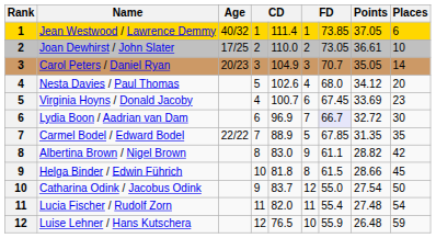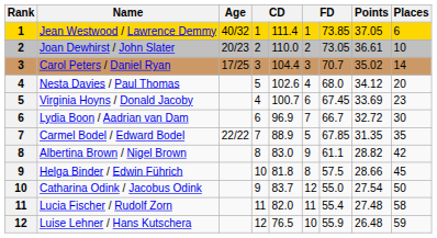 <table class="wikitable">
 <tr>
 <th>Rank</th>
 <th>Name</th>
 <th>Age</th>
 <th colspan=2>CD</th>
 <th colspan=2>FD</th>
 <th>Points</th>
 <th>Places</th>
 </tr>
 <tr bgcolor=gold>
 <td align=center><strong>1</strong></td>
 <td> <a href='#'>Jean Westwood</a> / <a href='#'>Lawrence Demmy</a></td>
 <td>40/32</td>
 <td>1</td>
 <td>111.4</td>
 <td>1</td>
 <td>73.85</td>
 <td>37.05</td>
 <td>6</td>
 </tr>
 <tr bgcolor=silver>
 <td align=center><strong>2</strong></td>
 <td> <a href='#'>Joan Dewhirst</a> / <a href='#'>John Slater</a></td>
-<td>17/25</td>
+<td>20/23</td>
 <td>2</td>
 <td>110.0</td>
 <td>2</td>
 <td>73.05</td>
 <td>36.61</td>
 <td>10</td>
 </tr>
 <tr bgcolor=cc9966>
 <td align=center><strong>3</strong></td>
 <td> <a href='#'>Carol Peters</a> / <a href='#'>Daniel Ryan</a></td>
-<td>20/23</td>
+<td>17/25</td>
 <td>3</td>
-<td>104.9</td>
+<td>104.4</td>
 <td>3</td>
 <td>70.7</td>
-<td>35.05</td>
+<td>35.02</td>
 <td>14</td>
 </tr>
 <tr>
 <th>4</th>
 <td> <a href='#'>Nesta Davies</a> / <a href='#'>Paul Thomas</a></td>
 <td></td>
 <td>5</td>
 <td>102.6</td>
 <td>4</td>
 <td>68.0</td>
 <td>34.12</td>
 <td>20</td>
 </tr>
 <tr>
 <th>5</th>
 <td> <a href='#'>Virginia Hoyns</a> / <a href='#'>Donald Jacoby</a></td>
 <td></td>
 <td>4</td>
 <td>100.7</td>
 <td>6</td>
 <td>67.45</td>
 <td>33.69</td>
 <td>23</td>
 </tr>
 <tr>
 <th>6</th>
 <td> <a href='#'>Lydia Boon</a> / <a href='#'>Aadrian van Dam</a></td>
 <td></td>
 <td>6</td>
 <td>96.9</td>
 <td>7</td>
-<td style="background: lavender;">66.7</td>
+<td>66.7</td>
 <td>32.72</td>
 <td>30</td>
 </tr>
 <tr>
 <th>7</th>
 <td> <a href='#'>Carmel Bodel</a> / <a href='#'>Edward Bodel</a></td>
 <td>22/22</td>
 <td>7</td>
 <td>88.9</td>
 <td>5</td>
 <td>67.85</td>
 <td>31.35</td>
 <td>35</td>
 </tr>
 <tr>
 <th>8</th>
 <td> <a href='#'>Albertina Brown</a> / <a href='#'>Nigel Brown</a></td>
 <td></td>
 <td>8</td>
 <td>83.0</td>
 <td>9</td>
 <td>61.1</td>
 <td>28.82</td>
 <td>42</td>
 </tr>
 <tr>
 <th>9</th>
 <td> <a href='#'>Helga Binder</a> / <a href='#'>Edwin Führich</a></td>
 <td></td>
 <td>10</td>
 <td>81.8</td>
 <td>8</td>
-<td>61.5</td>
+<td>57.5</td>
 <td>28.66</td>
 <td>45</td>
 </tr>
 <tr>
 <th>10</th>
 <td> <a href='#'>Catharina Odink</a> / <a href='#'>Jacobus Odink</a></td>
 <td></td>
 <td>9</td>
 <td>83.7</td>
 <td>12</td>
 <td>55.0</td>
 <td>27.54</td>
 <td>50</td>
 </tr>
 <tr>
 <th>11</th>
 <td> <a href='#'>Lucia Fischer</a> / <a href='#'>Rudolf Zorn</a></td>
 <td></td>
 <td>11</td>
 <td>82.0</td>
 <td>11</td>
 <td>55.4</td>
 <td>27.48</td>
-<td>54</td>
+<td>58</td>
 </tr>
 <tr>
 <th>12</th>
 <td> <a href='#'>Luise Lehner</a> / <a href='#'>Hans Kutschera</a></td>
 <td></td>
 <td>12</td>
 <td>76.5</td>
 <td>10</td>
 <td>55.9</td>
 <td>26.48</td>
 <td>59</td>
 </tr>
 </table>
